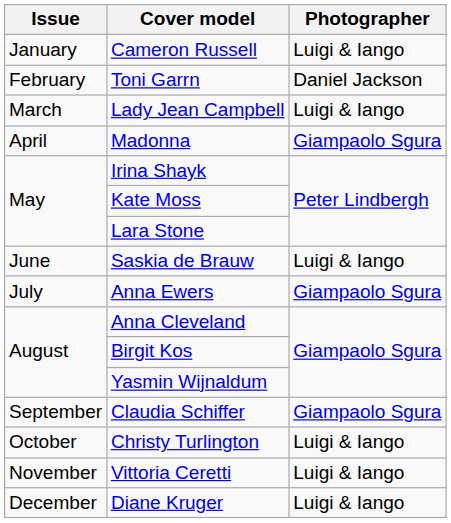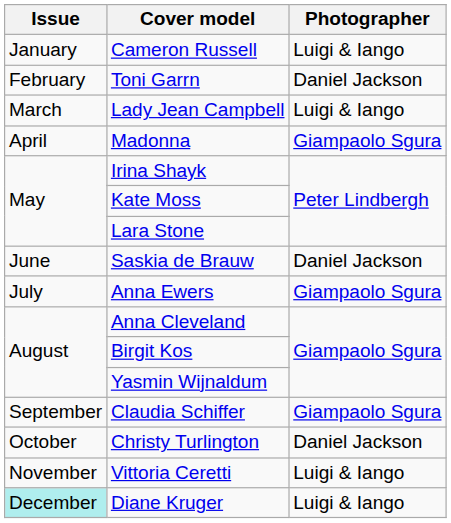 <table class="sortable wikitable">
 <tr>
 <th>Issue</th>
 <th>Cover model</th>
 <th>Photographer</th>
 </tr>
 <tr>
 <td>January</td>
 <td><a href='#'>Cameron Russell</a></td>
 <td>Luigi & Iango</td>
 </tr>
 <tr>
 <td>February</td>
 <td><a href='#'>Toni Garrn</a></td>
 <td>Daniel Jackson</td>
 </tr>
 <tr>
 <td>March</td>
 <td><a href='#'>Lady Jean Campbell</a></td>
 <td>Luigi & Iango</td>
 </tr>
 <tr>
 <td>April</td>
 <td><a href='#'>Madonna</a></td>
 <td><a href='#'>Giampaolo Sgura</a></td>
 </tr>
 <tr>
 <td rowspan=3>May</td>
 <td><a href='#'>Irina Shayk</a></td>
 <td rowspan="3"><a href='#'>Peter Lindbergh</a></td>
 </tr>
 <tr>
 <td><a href='#'>Kate Moss</a></td>
 </tr>
 <tr>
 <td><a href='#'>Lara Stone</a></td>
 </tr>
 <tr>
 <td>June</td>
 <td><a href='#'>Saskia de Brauw</a></td>
-<td>Luigi & Iango</td>
+<td>Daniel Jackson</td>
 </tr>
 <tr>
 <td>July</td>
 <td><a href='#'>Anna Ewers</a></td>
 <td><a href='#'>Giampaolo Sgura</a></td>
 </tr>
 <tr>
 <td rowspan=3>August</td>
 <td><a href='#'>Anna Cleveland</a></td>
 <td rowspan="3"><a href='#'>Giampaolo Sgura</a></td>
 </tr>
 <tr>
 <td><a href='#'>Birgit Kos</a></td>
 </tr>
 <tr>
 <td><a href='#'>Yasmin Wijnaldum</a></td>
 </tr>
 <tr>
 <td>September</td>
 <td><a href='#'>Claudia Schiffer</a></td>
 <td><a href='#'>Giampaolo Sgura</a></td>
 </tr>
 <tr>
 <td>October</td>
 <td><a href='#'>Christy Turlington</a></td>
-<td>Luigi & Iango</td>
+<td>Daniel Jackson</td>
 </tr>
 <tr>
 <td>November</td>
 <td><a href='#'>Vittoria Ceretti</a></td>
 <td>Luigi & Iango</td>
 </tr>
 <tr>
-<td>December</td>
+<td style="background: paleturquoise;">December</td>
 <td><a href='#'>Diane Kruger</a></td>
 <td>Luigi & Iango</td>
 </tr>
 </table>
